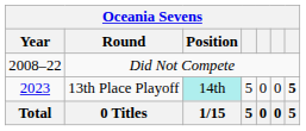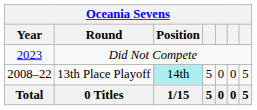 <table class="wikitable" style="text-align: center;">
 <tr>
 <th colspan="7"><a href='#'>Oceania Sevens</a></th>
 </tr>
 <tr>
 <th>Year</th>
 <th>Round</th>
 <th>Position</th>
 <th></th>
 <th></th>
 <th></th>
 <th></th>
 </tr>
 <tr>
-<td>2008–22</td>
+<td> <a href='#'>2023</a></td>
 <td colspan="6"><em>Did Not Compete</em></td>
 </tr>
 <tr>
-<td> <a href='#'>2023</a></td>
+<td>2008–22</td>
 <td>13th Place Playoff</td>
 <td style="background: paleturquoise;">14th</td>
 <td>5</td>
 <td>0</td>
 <td>0</td>
-<td><strong>5</strong></td>
+<td>5</td>
 </tr>
 <tr>
 <th>Total</th>
 <th>0 Titles</th>
 <th>1/15</th>
 <th>5</th>
 <th>0</th>
 <th>0</th>
 <th>5</th>
 </tr>
 </table>
